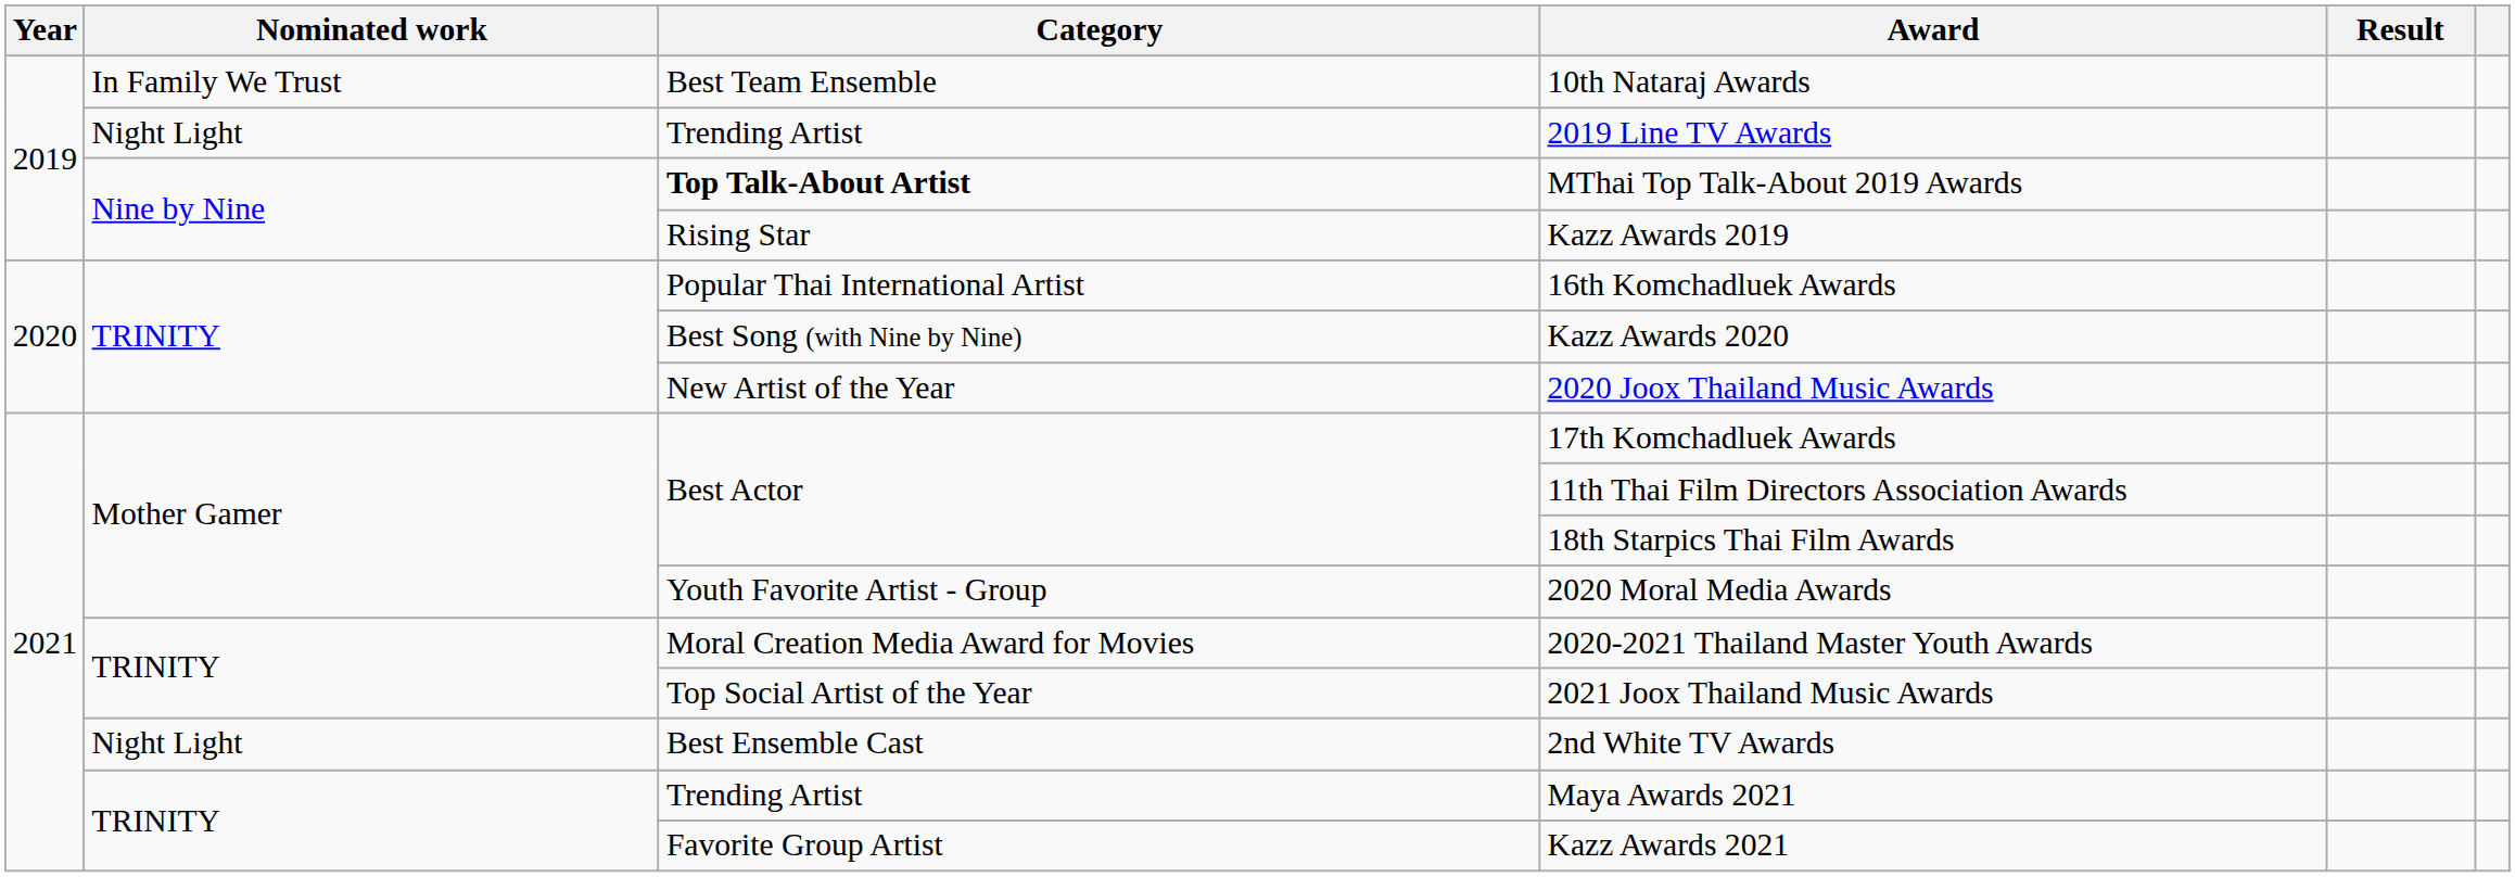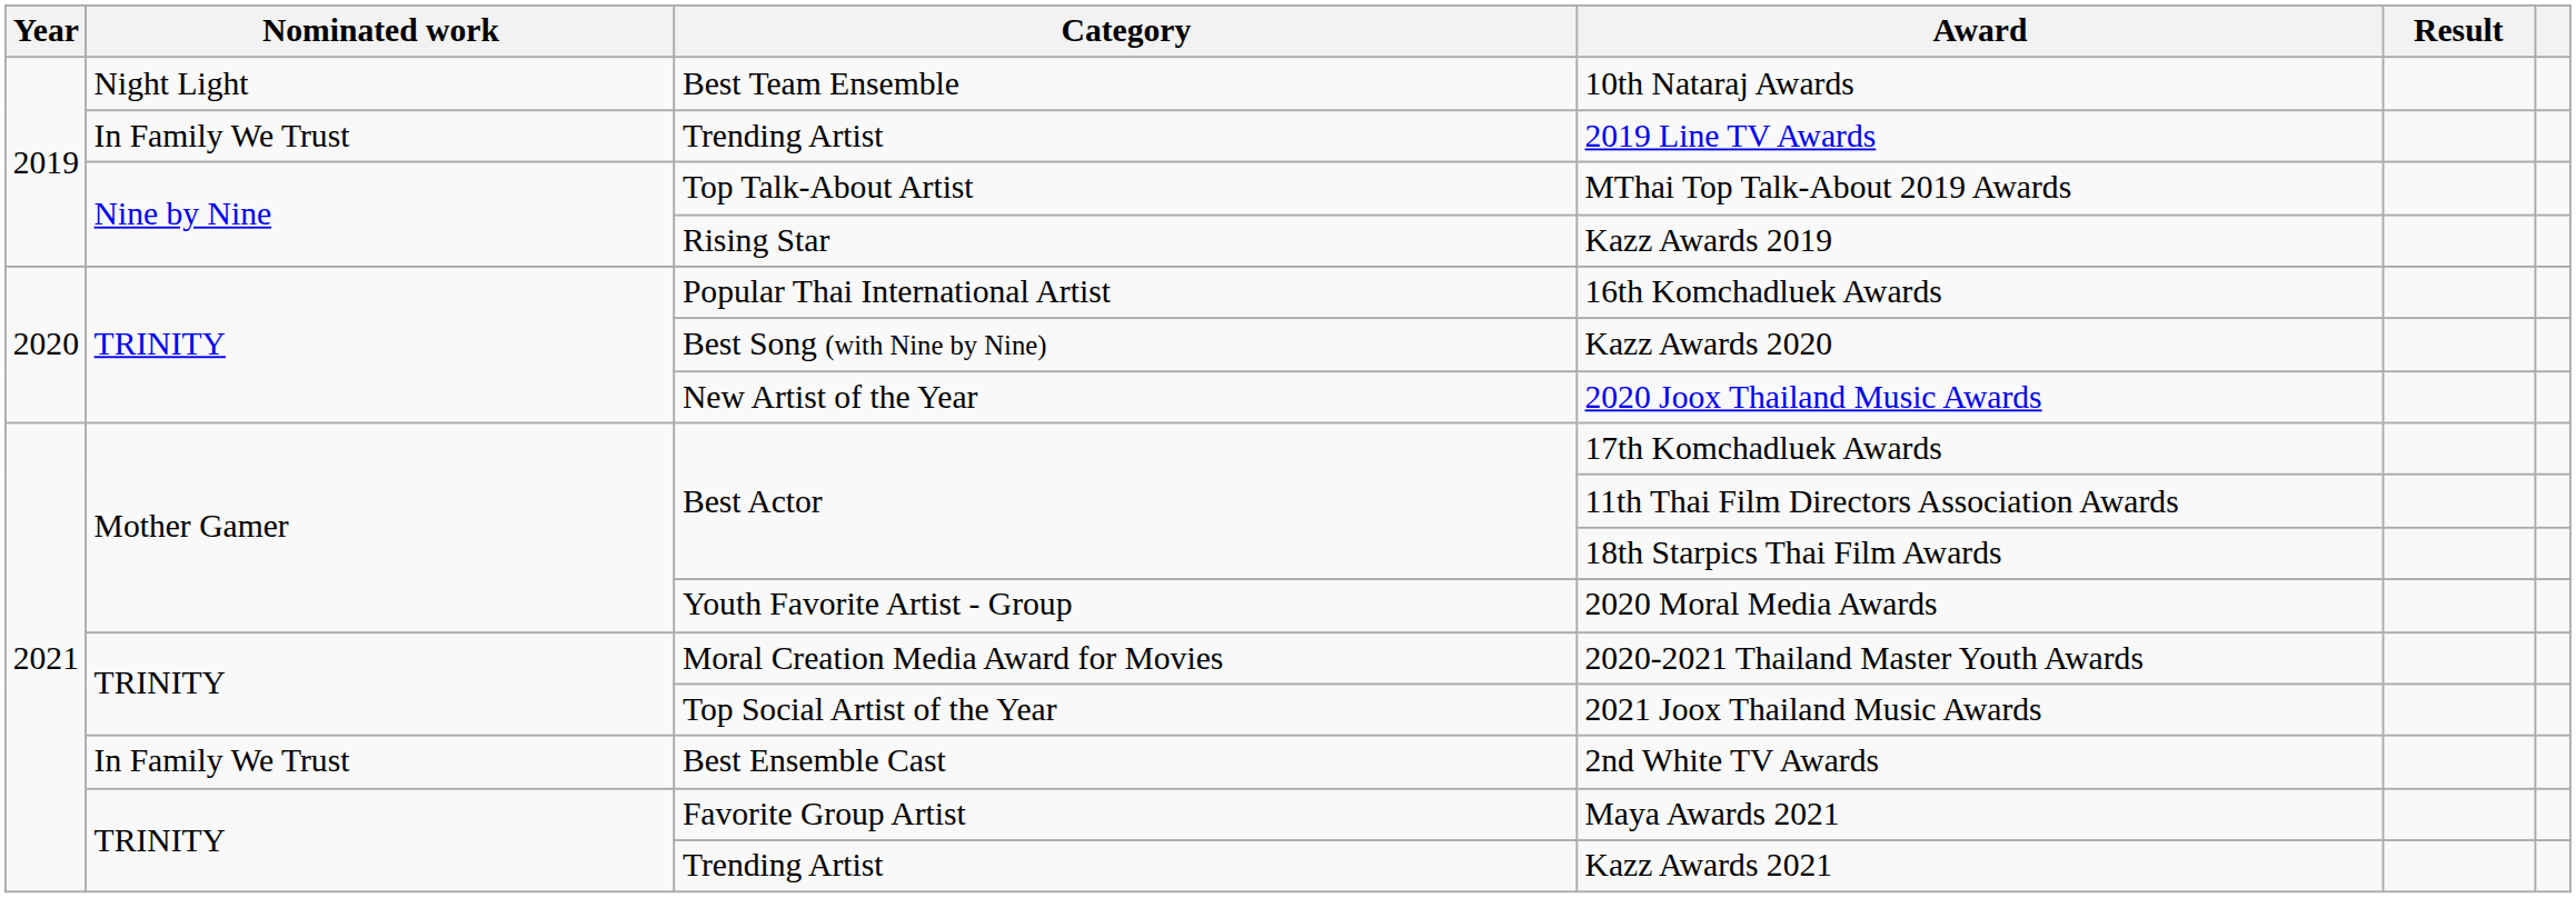 <table class="wikitable sortable">
 <tr>
 <th scope="col" style="width:1em;">Year</th>
 <th scope="col" style="width:25em;">Nominated work</th>
 <th scope="col" style="width:40em;">Category</th>
 <th scope="col" style="width:35em;">Award</th>
 <th scope="col" style="width:5em;">Result</th>
 <th scope="col" style="width:1em;" class="unsortable"></th>
 </tr>
 <tr>
 <td rowspan="4">2019</td>
-<td>In Family We Trust</td>
+<td>Night Light</td>
 <td>Best Team Ensemble</td>
 <td>10th Nataraj Awards</td>
 <td></td>
 <td style="text-align: center;"></td>
 </tr>
 <tr>
-<td>Night Light</td>
+<td>In Family We Trust</td>
 <td>Trending Artist</td>
 <td><a href='#'>2019 Line TV Awards</a></td>
 <td></td>
 <td style="text-align: center;"></td>
 </tr>
 <tr>
 <td rowspan="2"><a href='#'>Nine by Nine</a></td>
-<td><strong>Top Talk-About Artist</strong></td>
+<td>Top Talk-About Artist</td>
 <td>MThai Top Talk-About 2019 Awards</td>
 <td></td>
 <td style="text-align:center;"></td>
 </tr>
 <tr>
 <td>Rising Star</td>
 <td>Kazz Awards 2019</td>
 <td></td>
 <td style="text-align:center;"></td>
 </tr>
 <tr>
 <td rowspan="3">2020</td>
 <td rowspan="3"><a href='#'>TRINITY</a></td>
 <td>Popular Thai International Artist</td>
 <td>16th Komchadluek Awards</td>
 <td></td>
 <td style="text-align: center;"></td>
 </tr>
 <tr>
 <td>Best Song <small>(with Nine by Nine)</small></td>
 <td>Kazz Awards 2020</td>
 <td></td>
 <td style="text-align:center;"></td>
 </tr>
 <tr>
 <td>New Artist of the Year</td>
 <td><a href='#'>2020 Joox Thailand Music Awards</a></td>
 <td></td>
 <td style="text-align:center;"></td>
 </tr>
 <tr>
 <td rowspan="9">2021</td>
 <td rowspan="4">Mother Gamer</td>
 <td rowspan="3">Best Actor</td>
 <td>17th Komchadluek Awards</td>
 <td></td>
 <td style="text-align:center;"></td>
 </tr>
 <tr>
 <td>11th Thai Film Directors Association Awards</td>
 <td></td>
 <td style="text-align:center;"></td>
 </tr>
 <tr>
 <td>18th Starpics Thai Film Awards</td>
 <td></td>
 <td style="text-align:center;"></td>
 </tr>
 <tr>
 <td>Youth Favorite Artist - Group</td>
 <td>2020 Moral Media Awards</td>
 <td></td>
 <td style="text-align:center;"></td>
 </tr>
 <tr>
 <td rowspan="2">TRINITY</td>
 <td>Moral Creation Media Award for Movies</td>
 <td>2020-2021 Thailand Master Youth Awards</td>
 <td></td>
 <td style="text-align:center;"></td>
 </tr>
 <tr>
 <td>Top Social Artist of the Year</td>
 <td>2021 Joox Thailand Music Awards</td>
 <td></td>
 <td style="text-align:center;"></td>
 </tr>
 <tr>
-<td>Night Light</td>
+<td>In Family We Trust</td>
 <td>Best Ensemble Cast</td>
 <td>2nd White TV Awards</td>
 <td></td>
 <td style="text-align:center;"></td>
 </tr>
 <tr>
 <td rowspan="2">TRINITY</td>
-<td>Trending Artist</td>
+<td>Favorite Group Artist</td>
 <td>Maya Awards 2021</td>
 <td></td>
 <td style="text-align:center;"></td>
 </tr>
 <tr>
-<td>Favorite Group Artist</td>
+<td>Trending Artist</td>
 <td>Kazz Awards 2021</td>
 <td></td>
 <td style="text-align:center;"></td>
 </tr>
 </table>
